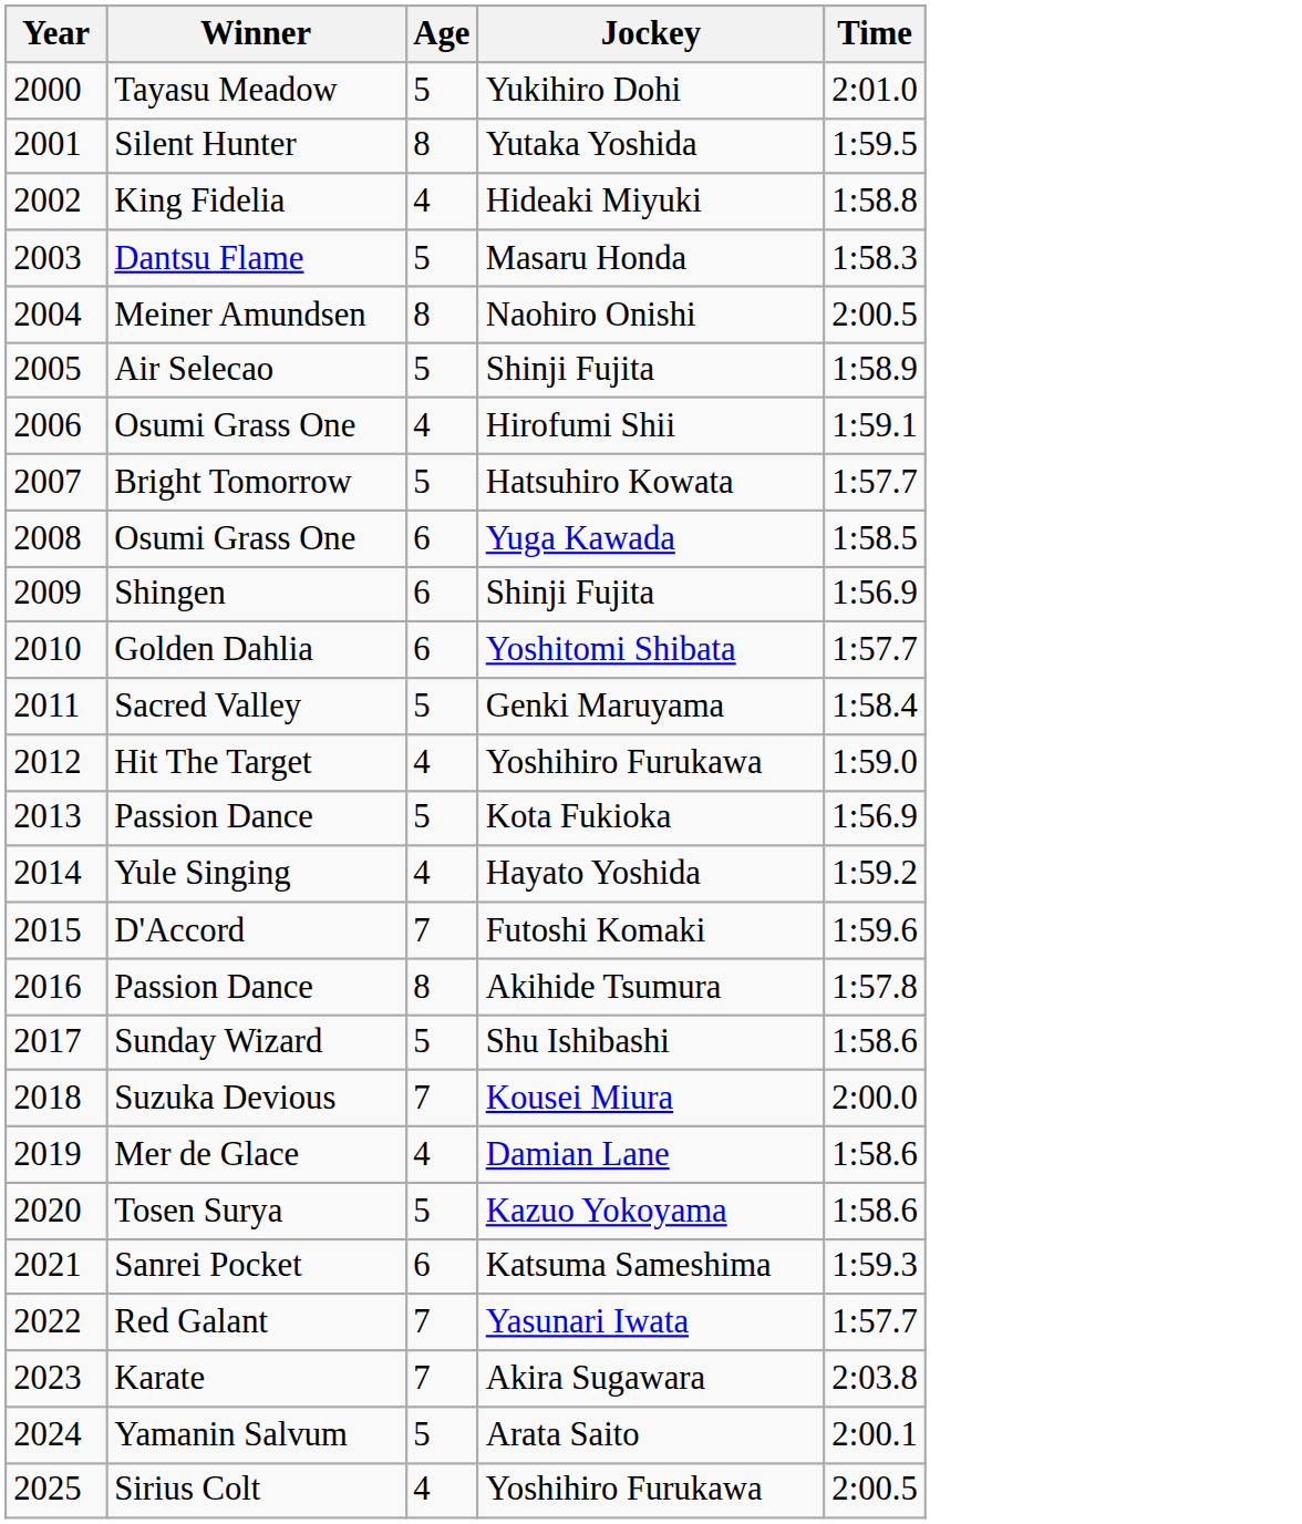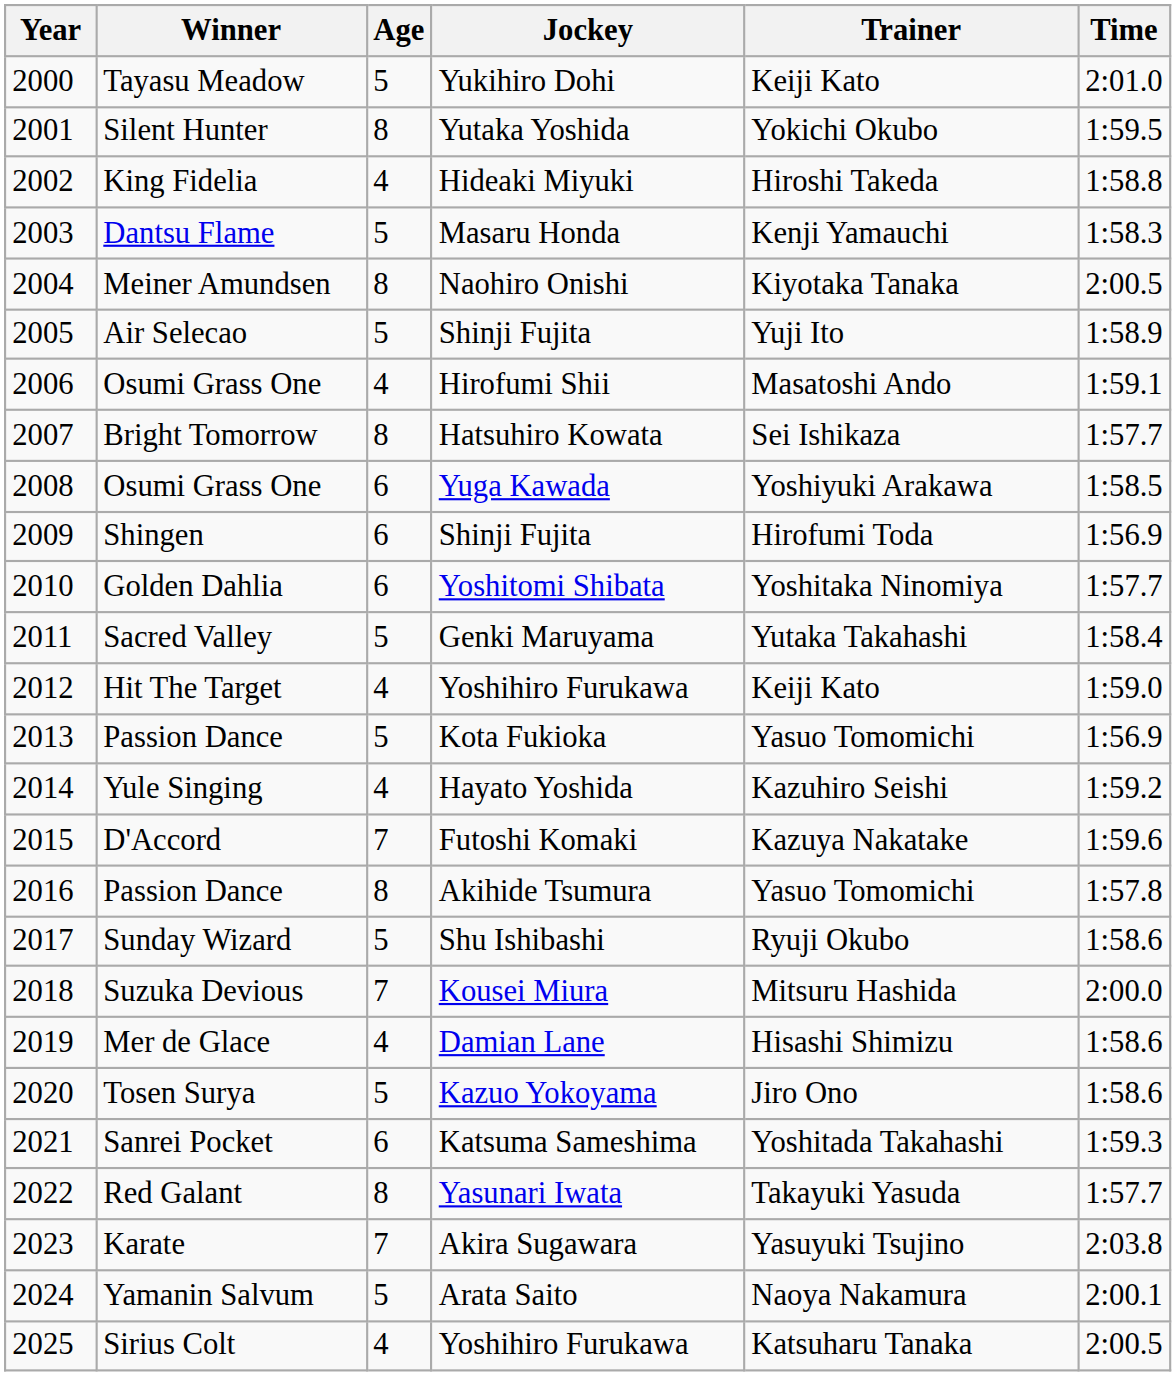 <table class="wikitable sortable" style="font-size:90%">
 <tr>
 <th width="36px">Year<br></th>
 <th width="120px">Winner<br></th>
 <th>Age<br></th>
 <th width="140px">Jockey<br></th>
+<th width="150px">Trainer<br></th>
 <th>Time<br></th>
 </tr>
 <tr>
 <td>2000</td>
 <td>Tayasu Meadow</td>
 <td>5</td>
 <td>Yukihiro Dohi</td>
+<td>Keiji Kato</td>
 <td>2:01.0</td>
 </tr>
 <tr>
 <td>2001</td>
 <td>Silent Hunter</td>
 <td>8</td>
 <td>Yutaka Yoshida</td>
+<td>Yokichi Okubo</td>
 <td>1:59.5</td>
 </tr>
 <tr>
 <td>2002</td>
 <td>King Fidelia</td>
 <td>4</td>
 <td>Hideaki Miyuki</td>
+<td>Hiroshi Takeda</td>
 <td>1:58.8</td>
 </tr>
 <tr>
 <td>2003</td>
 <td><a href='#'>Dantsu Flame</a></td>
 <td>5</td>
 <td>Masaru Honda</td>
+<td>Kenji Yamauchi</td>
 <td>1:58.3</td>
 </tr>
 <tr>
 <td>2004</td>
 <td>Meiner Amundsen</td>
 <td>8</td>
 <td>Naohiro Onishi</td>
+<td>Kiyotaka Tanaka</td>
 <td>2:00.5</td>
 </tr>
 <tr>
 <td>2005</td>
 <td>Air Selecao</td>
 <td>5</td>
 <td>Shinji Fujita</td>
+<td>Yuji Ito</td>
 <td>1:58.9</td>
 </tr>
 <tr>
 <td>2006</td>
 <td>Osumi Grass One</td>
 <td>4</td>
 <td>Hirofumi Shii</td>
+<td>Masatoshi Ando</td>
 <td>1:59.1</td>
 </tr>
 <tr>
 <td>2007</td>
 <td>Bright Tomorrow</td>
-<td>5</td>
+<td>8</td>
 <td>Hatsuhiro Kowata</td>
+<td>Sei Ishikaza</td>
 <td>1:57.7</td>
 </tr>
 <tr>
 <td>2008</td>
 <td>Osumi Grass One</td>
 <td>6</td>
 <td><a href='#'>Yuga Kawada</a></td>
+<td>Yoshiyuki Arakawa</td>
 <td>1:58.5</td>
 </tr>
 <tr>
 <td>2009</td>
 <td>Shingen</td>
 <td>6</td>
 <td>Shinji Fujita</td>
+<td>Hirofumi Toda</td>
 <td>1:56.9</td>
 </tr>
 <tr>
 <td>2010</td>
 <td>Golden Dahlia</td>
 <td>6</td>
 <td><a href='#'>Yoshitomi Shibata</a></td>
+<td>Yoshitaka Ninomiya</td>
 <td>1:57.7</td>
 </tr>
 <tr>
 <td>2011</td>
 <td>Sacred Valley</td>
 <td>5</td>
 <td>Genki Maruyama</td>
+<td>Yutaka Takahashi</td>
 <td>1:58.4</td>
 </tr>
 <tr>
 <td>2012</td>
 <td>Hit The Target</td>
 <td>4</td>
 <td>Yoshihiro Furukawa</td>
+<td>Keiji Kato</td>
 <td>1:59.0</td>
 </tr>
 <tr>
 <td>2013</td>
 <td>Passion Dance</td>
 <td>5</td>
 <td>Kota Fukioka</td>
+<td>Yasuo Tomomichi</td>
 <td>1:56.9</td>
 </tr>
 <tr>
 <td>2014</td>
 <td>Yule Singing</td>
 <td>4</td>
 <td>Hayato Yoshida</td>
+<td>Kazuhiro Seishi</td>
 <td>1:59.2</td>
 </tr>
 <tr>
 <td>2015</td>
 <td>D'Accord</td>
 <td>7</td>
 <td>Futoshi Komaki</td>
+<td>Kazuya Nakatake</td>
 <td>1:59.6</td>
 </tr>
 <tr>
 <td>2016</td>
 <td>Passion Dance</td>
 <td>8</td>
 <td>Akihide Tsumura</td>
+<td>Yasuo Tomomichi</td>
 <td>1:57.8</td>
 </tr>
 <tr>
 <td>2017</td>
 <td>Sunday Wizard</td>
 <td>5</td>
 <td>Shu Ishibashi</td>
+<td>Ryuji Okubo</td>
 <td>1:58.6</td>
 </tr>
 <tr>
 <td>2018</td>
 <td>Suzuka Devious</td>
 <td>7</td>
 <td><a href='#'>Kousei Miura</a></td>
+<td>Mitsuru Hashida</td>
 <td>2:00.0</td>
 </tr>
 <tr>
 <td>2019</td>
 <td>Mer de Glace</td>
 <td>4</td>
 <td><a href='#'>Damian Lane</a></td>
+<td>Hisashi Shimizu</td>
 <td>1:58.6</td>
 </tr>
 <tr>
 <td>2020</td>
 <td>Tosen Surya</td>
 <td>5</td>
 <td><a href='#'>Kazuo Yokoyama</a></td>
+<td>Jiro Ono</td>
 <td>1:58.6</td>
 </tr>
 <tr>
 <td>2021</td>
 <td>Sanrei Pocket</td>
 <td>6</td>
 <td>Katsuma Sameshima</td>
+<td>Yoshitada Takahashi</td>
 <td>1:59.3</td>
 </tr>
 <tr>
 <td>2022</td>
 <td>Red Galant</td>
-<td>7</td>
+<td>8</td>
 <td><a href='#'>Yasunari Iwata</a></td>
+<td>Takayuki Yasuda</td>
 <td>1:57.7</td>
 </tr>
 <tr>
 <td>2023</td>
 <td>Karate</td>
 <td>7</td>
 <td>Akira Sugawara</td>
+<td>Yasuyuki Tsujino</td>
 <td>2:03.8</td>
 </tr>
 <tr>
 <td>2024</td>
 <td>Yamanin Salvum</td>
 <td>5</td>
 <td>Arata Saito</td>
+<td>Naoya Nakamura</td>
 <td>2:00.1</td>
 </tr>
 <tr>
 <td>2025</td>
 <td>Sirius Colt</td>
 <td>4</td>
 <td>Yoshihiro Furukawa</td>
+<td>Katsuharu Tanaka</td>
 <td>2:00.5</td>
 </tr>
 </table>
